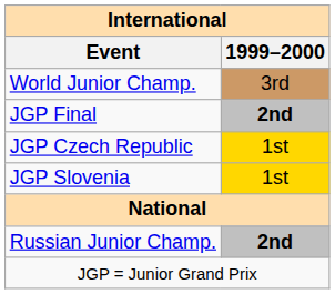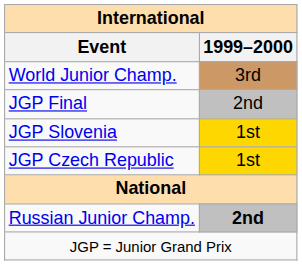 <table class="wikitable" style="text-align:center">
 <tr>
 <th style="background-color: #ffdead; " colspan=2 align=center><strong>International</strong></th>
 </tr>
 <tr>
 <th>Event</th>
 <th>1999–2000</th>
 </tr>
 <tr>
 <td align=left><a href='#'>World Junior Champ.</a></td>
 <td bgcolor=cc9966>3rd</td>
 </tr>
 <tr>
 <td align=left><a href='#'>JGP Final</a></td>
-<td bgcolor=silver><strong>2nd</strong></td>
+<td bgcolor=silver>2nd</td>
+</tr>
+<tr>
+<td align=left><a href='#'>JGP Slovenia</a></td>
+<td bgcolor=gold>1st</td>
 </tr>
 <tr>
 <td align=left><a href='#'>JGP Czech Republic</a></td>
-<td bgcolor=gold>1st</td>
-</tr>
-<tr>
-<td align=left><a href='#'>JGP Slovenia</a></td>
 <td bgcolor=gold>1st</td>
 </tr>
 <tr>
 <th style="background-color: #ffdead; " colspan=2 align=center><strong>National</strong></th>
 </tr>
 <tr>
 <td align=left><a href='#'>Russian Junior Champ.</a></td>
 <td bgcolor=silver><strong>2nd</strong></td>
 </tr>
 <tr>
 <td colspan=2 align=center><small> JGP = Junior Grand Prix </small></td>
 </tr>
 </table>
